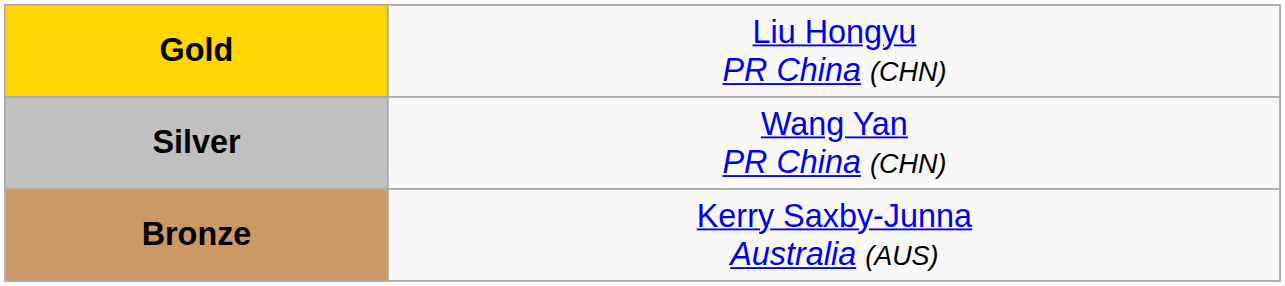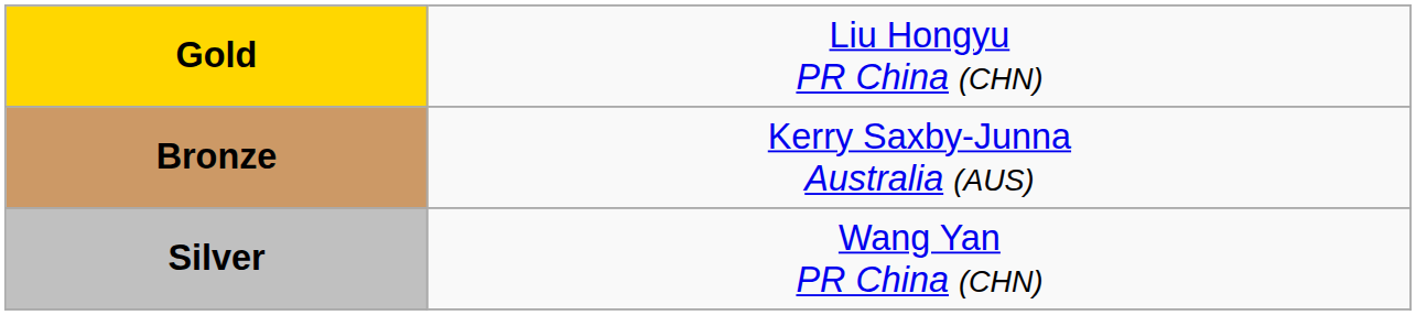 <table class="wikitable" style=" text-align:center; font-size:110%;" width="35%">
 <tr>
 <td bgcolor="gold"><strong>Gold</strong></td>
 <td> <a href='#'>Liu Hongyu</a><br><em><a href='#'>PR China</a> <small>(CHN)</small></em></td>
 </tr>
 <tr>
+<td bgcolor="CC9966"><strong>Bronze</strong></td>
+<td> <a href='#'>Kerry Saxby-Junna</a><br><em><a href='#'>Australia</a> <small>(AUS)</small></em></td>
+</tr>
+<tr>
 <td bgcolor="silver"><strong>Silver</strong></td>
 <td> <a href='#'>Wang Yan</a><br><em><a href='#'>PR China</a> <small>(CHN)</small></em></td>
 </tr>
-<tr>
-<td bgcolor="CC9966"><strong>Bronze</strong></td>
-<td> <a href='#'>Kerry Saxby-Junna</a><br><em><a href='#'>Australia</a> <small>(AUS)</small></em></td>
-</tr>
 </table>
